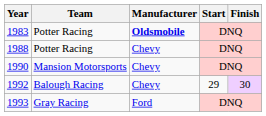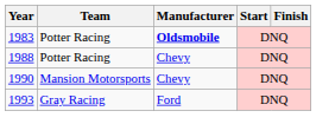 <table class="wikitable" style="font-size: 90%;">
 <tr>
 <th>Year</th>
 <th>Team</th>
 <th>Manufacturer</th>
 <th>Start</th>
 <th>Finish</th>
 </tr>
 <tr>
 <td><a href='#'>1983</a></td>
 <td>Potter Racing</td>
 <td><strong><a href='#'>Oldsmobile</a></strong></td>
 <td align=center colspan=2 style="background:#FFCFCF;">DNQ</td>
 </tr>
 <tr>
 <td><a href='#'>1988</a></td>
 <td>Potter Racing</td>
 <td><a href='#'>Chevy</a></td>
 <td align=center colspan=2 style="background:#FFCFCF;">DNQ</td>
 </tr>
 <tr>
 <td><a href='#'>1990</a></td>
 <td><a href='#'>Mansion Motorsports</a></td>
 <td><a href='#'>Chevy</a></td>
 <td align=center colspan=2 style="background:#FFCFCF;">DNQ</td>
 </tr>
 <tr>
-<td><a href='#'>1992</a></td>
-<td><a href='#'>Balough Racing</a></td>
-<td><a href='#'>Chevy</a></td>
-<td align=center>29</td>
-<td align=center style="background:#EFCFFF;">30</td>
-</tr>
-<tr>
 <td><a href='#'>1993</a></td>
 <td><a href='#'>Gray Racing</a></td>
 <td><a href='#'>Ford</a></td>
 <td align=center colspan=2 style="background:#FFCFCF;">DNQ</td>
 </tr>
 </table>
